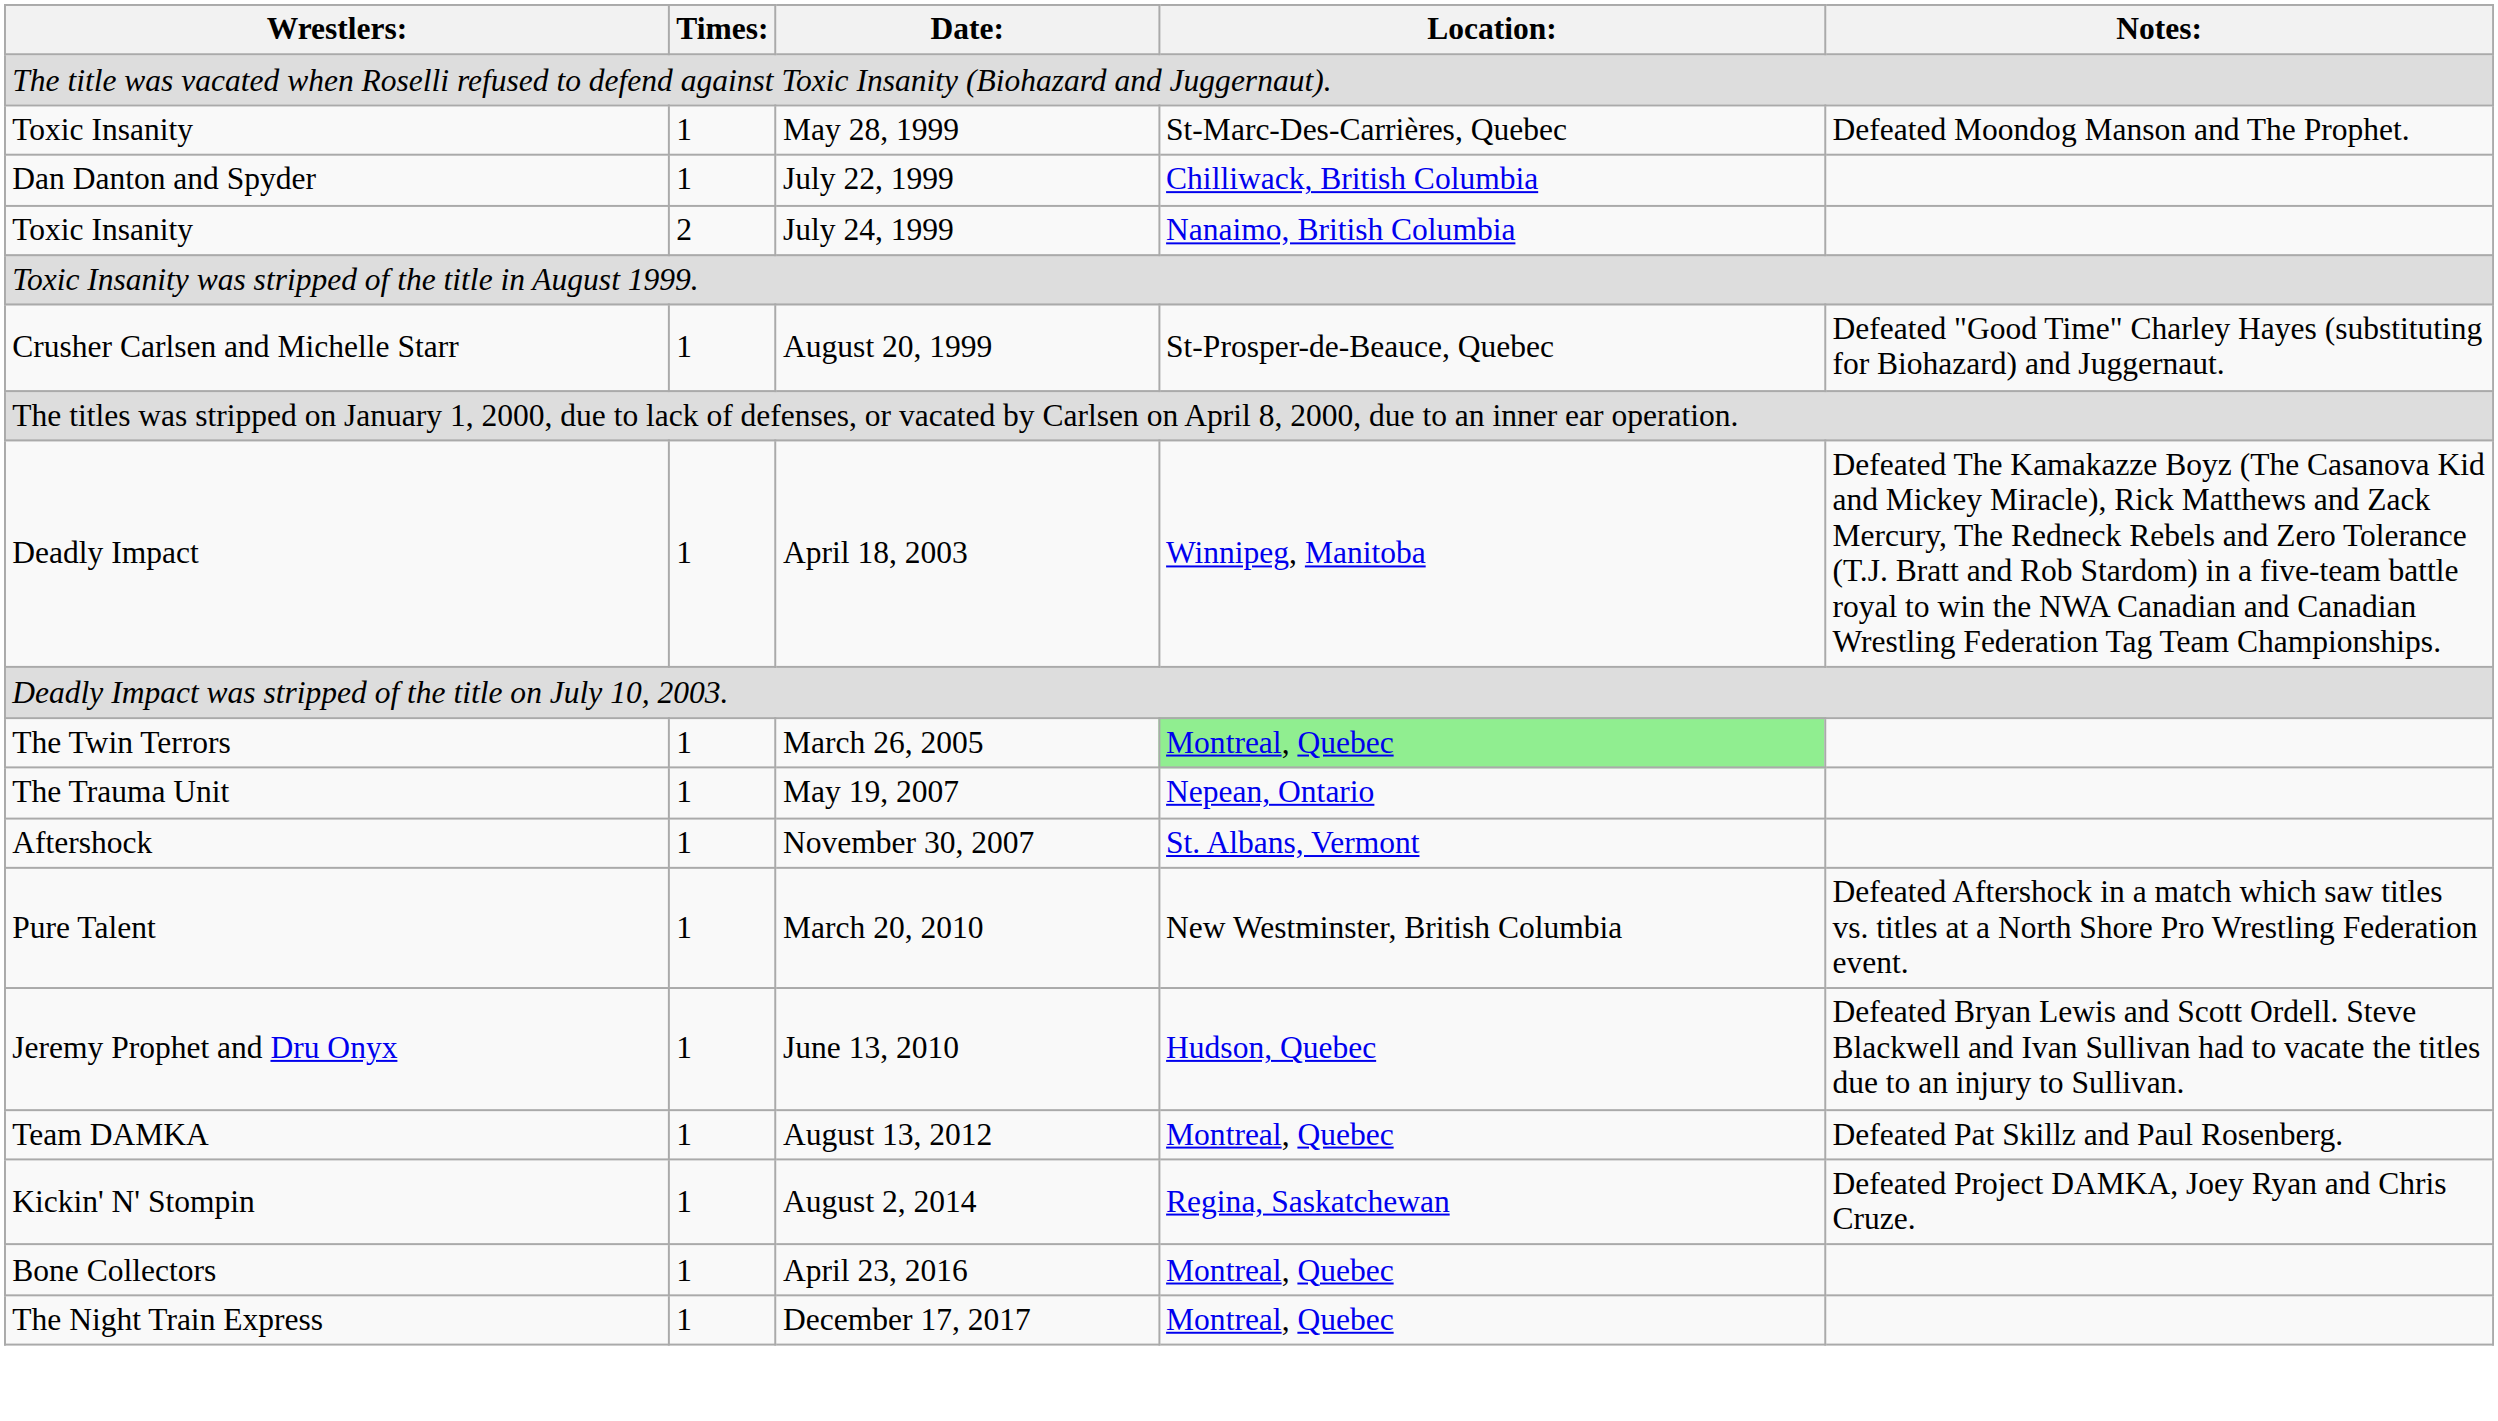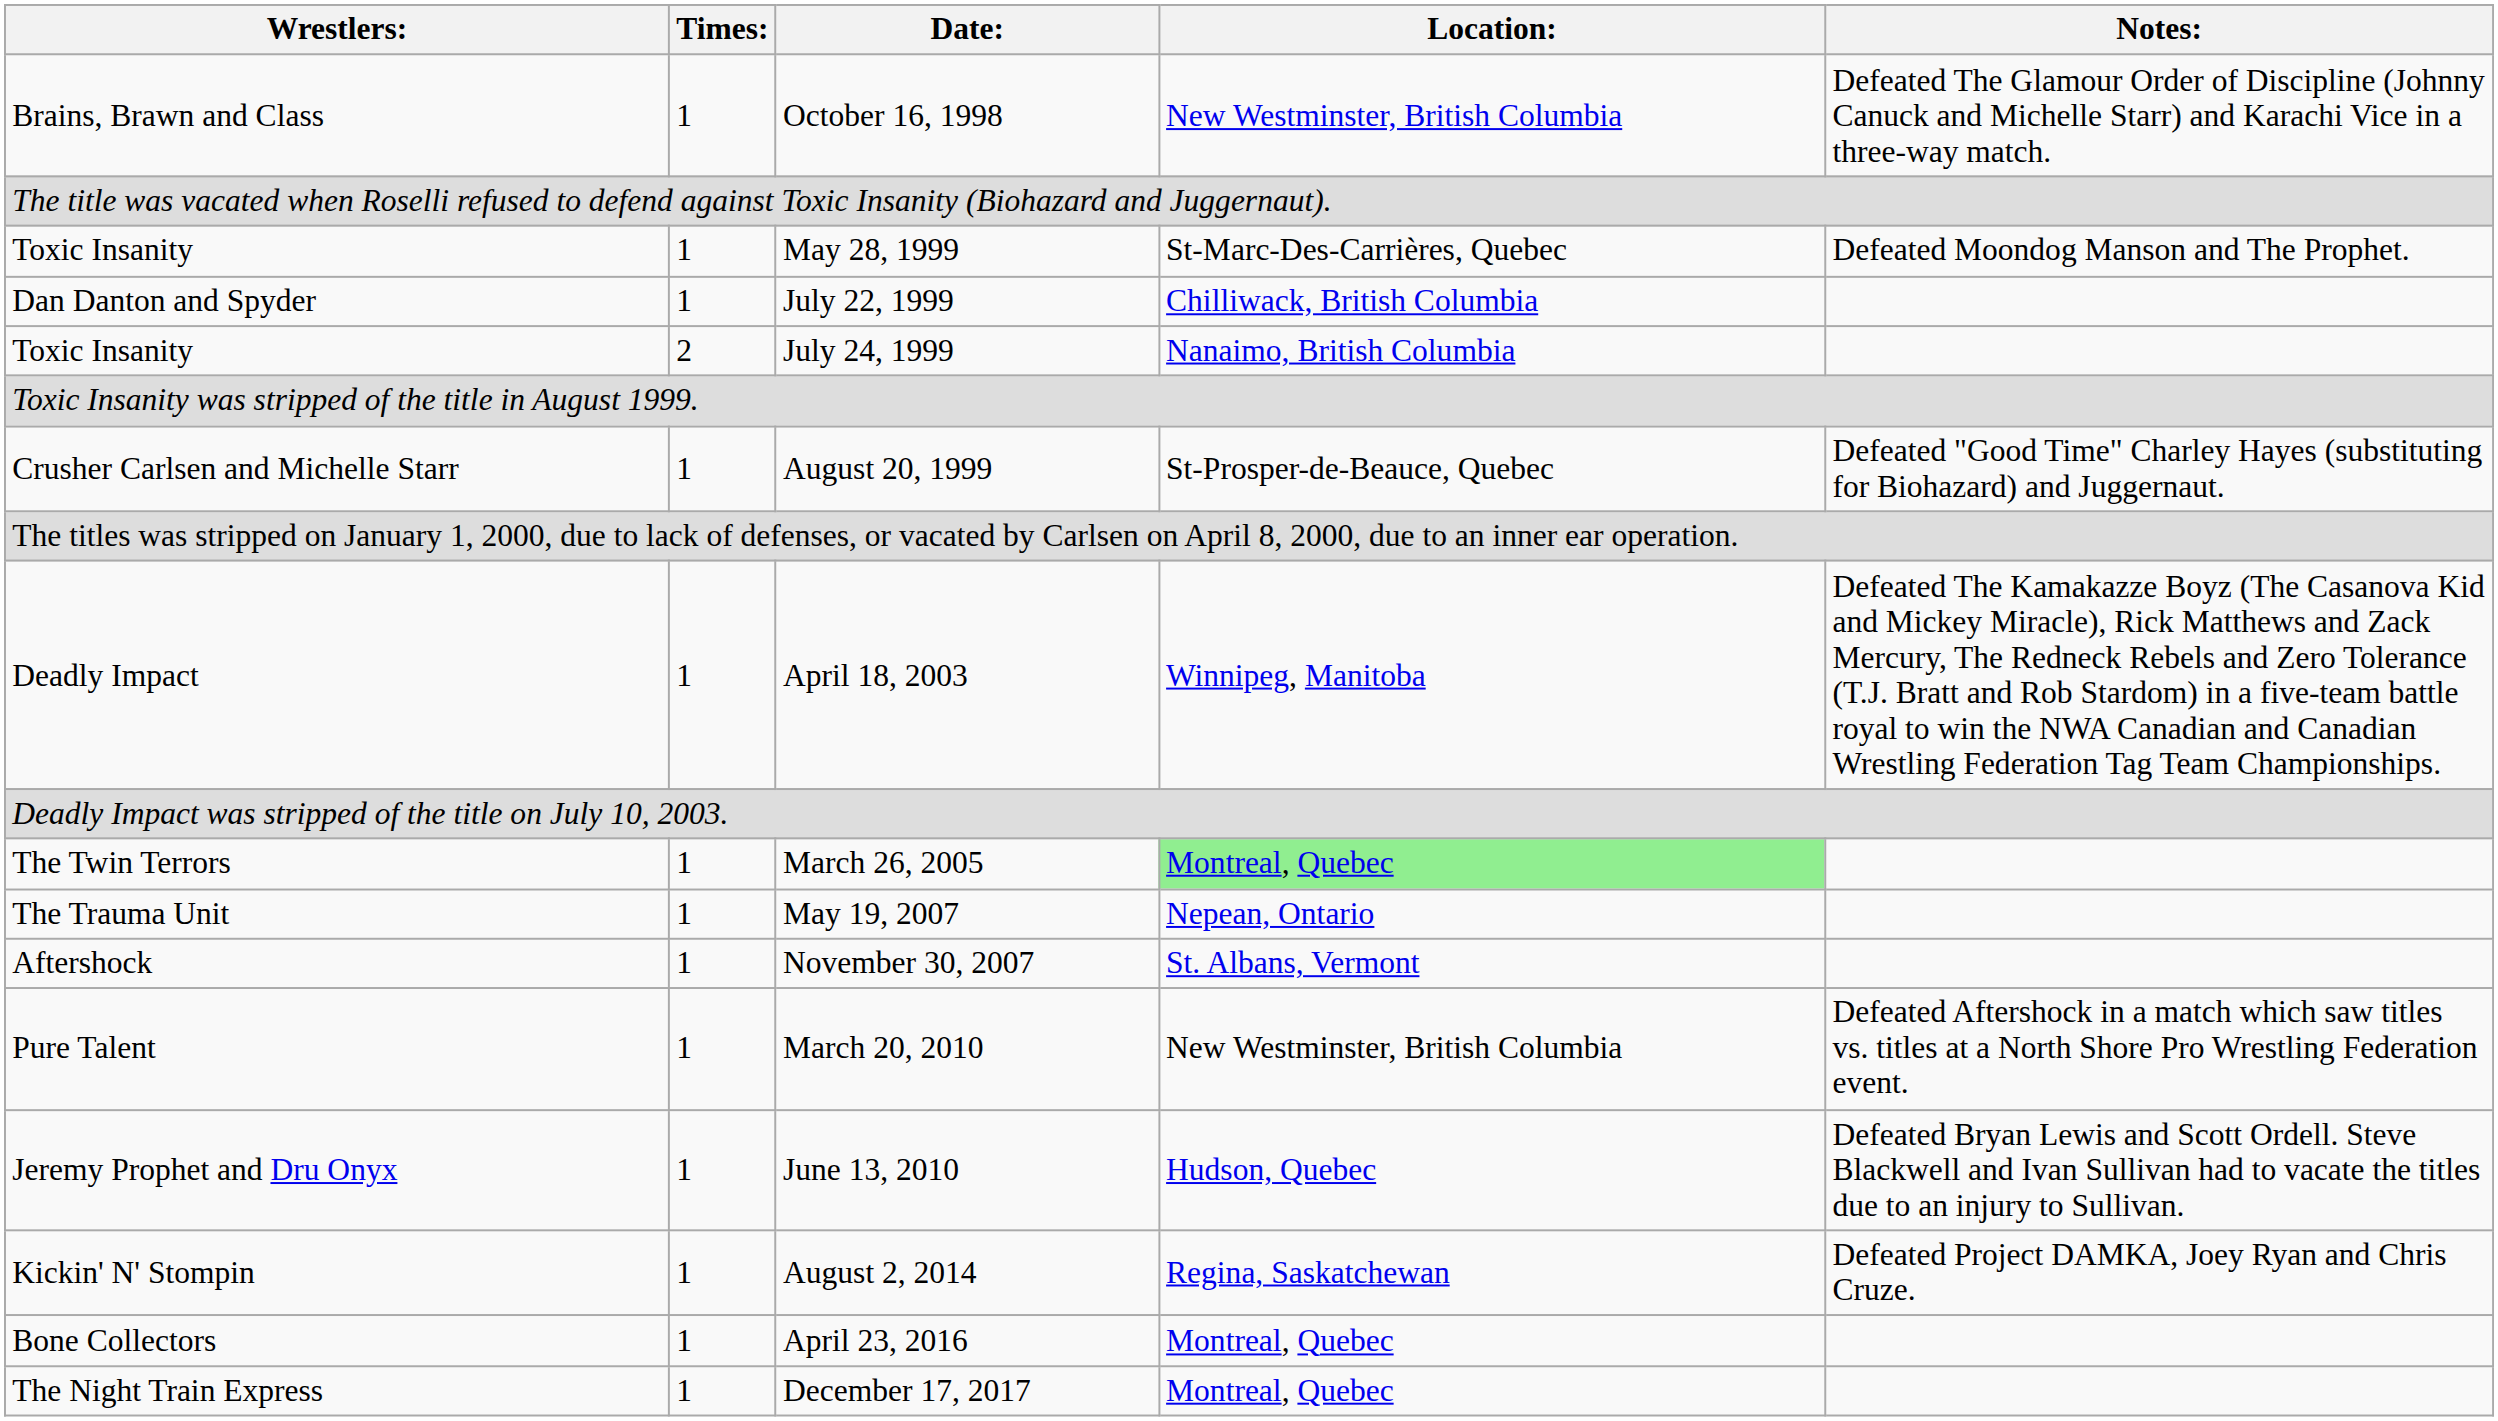 <table class="wikitable" width=100%>
 <tr>
 <th width=28%>Wrestlers:</th>
 <th width=0%>Times:</th>
 <th width=16%>Date:</th>
 <th width=28%>Location:</th>
 <th width=28%>Notes:</th>
+</tr>
+<tr>
+<td>Brains, Brawn and Class <br></td>
+<td>1</td>
+<td>October 16, 1998</td>
+<td><a href='#'>New Westminster, British Columbia</a></td>
+<td>Defeated The Glamour Order of Discipline (Johnny Canuck and Michelle Starr) and Karachi Vice in a three-way match.</td>
 </tr>
 <tr>
 <td style="background: #dddddd;" colspan=5><em>The title was vacated when Roselli refused to defend against Toxic Insanity (Biohazard and Juggernaut).</em></td>
 </tr>
 <tr>
 <td>Toxic Insanity<br></td>
 <td>1</td>
 <td>May 28, 1999</td>
 <td>St-Marc-Des-Carrières, Quebec</td>
 <td>Defeated Moondog Manson and The Prophet.</td>
 </tr>
 <tr>
 <td>Dan Danton and Spyder</td>
 <td>1</td>
 <td>July 22, 1999</td>
 <td><a href='#'>Chilliwack, British Columbia</a></td>
 <td></td>
 </tr>
 <tr>
 <td>Toxic Insanity<br></td>
 <td>2</td>
 <td>July 24, 1999</td>
 <td><a href='#'>Nanaimo, British Columbia</a></td>
 </tr>
 <tr>
 <td style="background: #dddddd;" colspan=5><em>Toxic Insanity was stripped of the title in August 1999.</em></td>
 </tr>
 <tr>
 <td>Crusher Carlsen and Michelle Starr</td>
 <td>1</td>
 <td>August 20, 1999</td>
 <td>St-Prosper-de-Beauce, Quebec</td>
 <td>Defeated "Good Time" Charley Hayes (substituting for Biohazard) and Juggernaut.</td>
 </tr>
 <tr>
 <td style="background: #dddddd;" colspan=5>The titles was stripped on January 1, 2000, due to lack of defenses, or vacated by Carlsen on April 8, 2000, due to an inner ear operation.</td>
 </tr>
 <tr>
 <td>Deadly Impact <br></td>
 <td>1</td>
 <td>April 18, 2003</td>
 <td><a href='#'>Winnipeg</a>, <a href='#'>Manitoba</a></td>
 <td>Defeated The Kamakazze Boyz (The Casanova Kid and Mickey Miracle), Rick Matthews and Zack Mercury, The Redneck Rebels and Zero Tolerance (T.J. Bratt and Rob Stardom) in a five-team battle royal to win the NWA Canadian and Canadian Wrestling Federation Tag Team Championships.</td>
 </tr>
 <tr>
 <td style="background: #dddddd;" colspan=5><em>Deadly Impact was stripped of the title on July 10, 2003.</em></td>
 </tr>
 <tr>
 <td>The Twin Terrors<br></td>
 <td>1</td>
 <td>March 26, 2005</td>
 <td style="background: lightgreen;"><a href='#'>Montreal</a>, <a href='#'>Quebec</a></td>
 <td></td>
 </tr>
 <tr>
 <td>The Trauma Unit<br></td>
 <td>1</td>
 <td>May 19, 2007</td>
 <td><a href='#'>Nepean, Ontario</a></td>
 <td></td>
 </tr>
 <tr>
 <td>Aftershock<br></td>
 <td>1</td>
 <td>November 30, 2007</td>
 <td><a href='#'>St. Albans, Vermont</a></td>
 </tr>
 <tr>
 <td>Pure Talent<br></td>
 <td>1</td>
 <td>March 20, 2010</td>
 <td>New Westminster, British Columbia</td>
 <td>Defeated Aftershock in a match which saw titles vs. titles at a North Shore Pro Wrestling Federation event.</td>
 </tr>
 <tr>
 <td>Jeremy Prophet and <a href='#'>Dru Onyx</a></td>
 <td>1</td>
 <td>June 13, 2010</td>
 <td><a href='#'>Hudson, Quebec</a></td>
 <td>Defeated Bryan Lewis and Scott Ordell. Steve Blackwell and Ivan Sullivan had to vacate the titles due to an injury to Sullivan.</td>
 </tr>
 <tr>
-<td>Team DAMKA<br> </td>
-<td>1</td>
-<td>August 13, 2012</td>
-<td><a href='#'>Montreal</a>, <a href='#'>Quebec</a></td>
-<td>Defeated Pat Skillz and Paul Rosenberg.</td>
-</tr>
-<tr>
 <td>Kickin' N' Stompin<br> </td>
 <td>1</td>
 <td>August 2, 2014</td>
 <td><a href='#'>Regina, Saskatchewan</a></td>
 <td>Defeated Project DAMKA, Joey Ryan and Chris Cruze.</td>
 </tr>
 <tr>
 <td>Bone Collectors<br> </td>
 <td>1</td>
 <td>April 23, 2016</td>
 <td><a href='#'>Montreal</a>, <a href='#'>Quebec</a></td>
 <td></td>
 </tr>
 <tr>
 <td>The Night Train Express<br> </td>
 <td>1</td>
 <td>December 17, 2017</td>
 <td><a href='#'>Montreal</a>, <a href='#'>Quebec</a></td>
 <td></td>
 </tr>
 </table>
